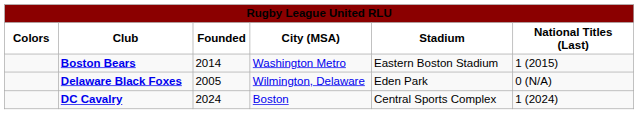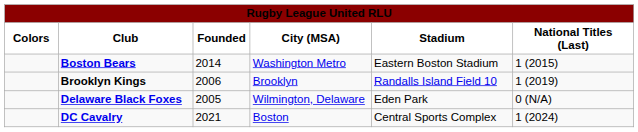 <table class="wikitable" style="width: 99%">
 <tr>
 <td colspan="6" bgcolor="darkred" align="center"><strong>Rugby League United RLU</strong></td>
 </tr>
 <tr>
 <th style="background:white; width:8%">Colors</th>
 <th style="background:white; width:20%">Club</th>
 <th style="background:white; width:8%">Founded</th>
 <th style="background:white; width:18%">City (MSA)</th>
 <th style="background:white; width:21%">Stadium</th>
 <th style="background:white; width:18%">National Titles<br>(Last)</th>
 </tr>
 <tr>
 <td></td>
 <td><strong><a href='#'>Boston Bears</a></strong></td>
 <td>2014</td>
 <td><a href='#'>Washington Metro</a></td>
 <td>Eastern Boston Stadium</td>
 <td>1 (2015)</td>
 </tr>
 <tr>
 <td></td>
+<td><strong>Brooklyn Kings</strong></td>
+<td>2006</td>
+<td><a href='#'>Brooklyn</a></td>
+<td><a href='#'>Randalls Island Field 10</a></td>
+<td>1 (2019)</td>
+</tr>
+<tr>
+<td></td>
 <td><strong><a href='#'>Delaware Black Foxes</a></strong></td>
 <td>2005</td>
 <td><a href='#'>Wilmington, Delaware</a></td>
 <td>Eden Park</td>
 <td>0 (N/A)</td>
 </tr>
 <tr>
 <td></td>
 <td><strong><a href='#'>DC Cavalry</a></strong></td>
-<td>2024</td>
+<td>2021</td>
 <td><a href='#'>Boston</a></td>
 <td>Central Sports Complex</td>
 <td>1 (2024)</td>
 </tr>
 </table>
